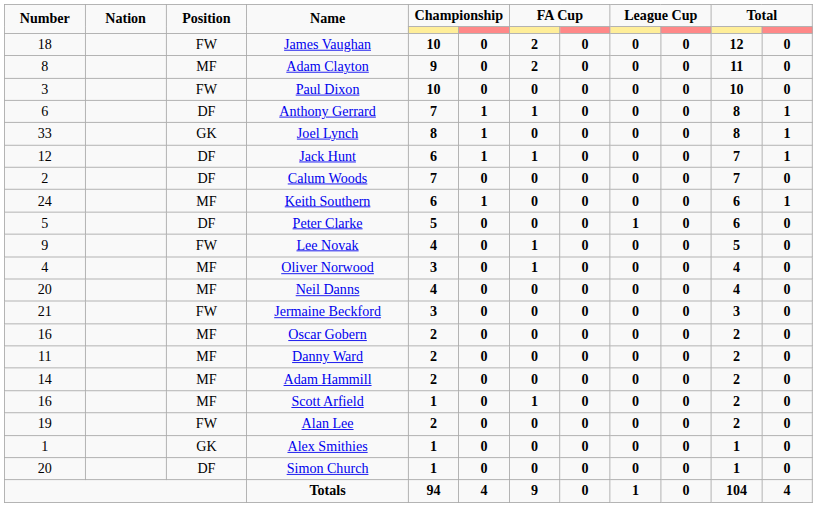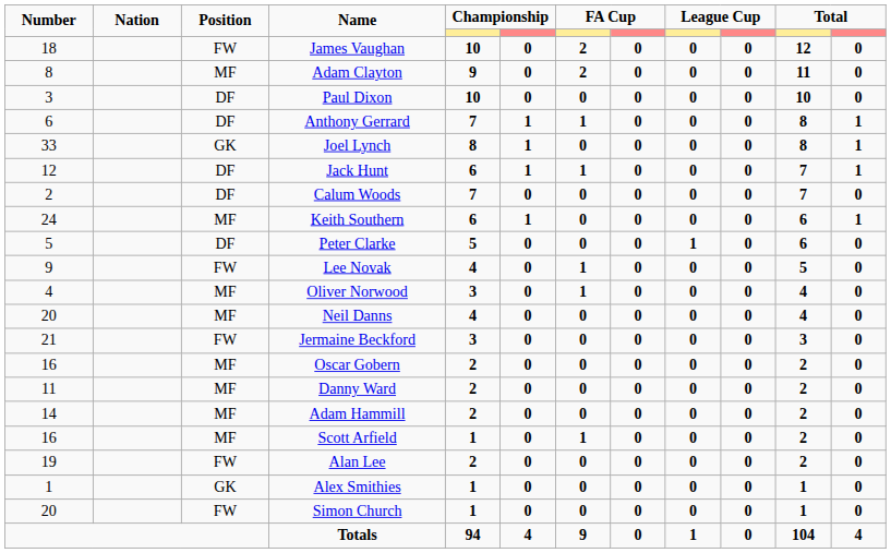 <table class="wikitable" style="font-size: 100%; text-align: center;">
 <tr>
 <td rowspan="2" width="10%" align="center"><strong>Number</strong></td>
 <td rowspan="2" width="10%" align="center"><strong>Nation</strong></td>
 <td rowspan="2" width="10%" align="center"><strong>Position</strong></td>
 <td rowspan="2" width="20%" align="center"><strong>Name</strong></td>
 <td colspan="2" align="center"><strong>Championship</strong></td>
 <td colspan="2" align="center"><strong>FA Cup</strong></td>
 <td colspan="2" align="center"><strong>League Cup</strong></td>
 <td colspan="2" align="center"><strong>Total</strong></td>
 </tr>
 <tr>
 <th width=50 style="background: #FFEE99"></th>
 <th width=50 style="background: #FF8888"></th>
 <th width=50 style="background: #FFEE99"></th>
 <th width=50 style="background: #FF8888"></th>
 <th width=50 style="background: #FFEE99"></th>
 <th width=50 style="background: #FF8888"></th>
 <th width=50 style="background: #FFEE99"></th>
 <th width=50 style="background: #FF8888"></th>
 </tr>
 <tr>
 <td>18</td>
 <td></td>
 <td>FW</td>
 <td><a href='#'>James Vaughan</a></td>
 <td><strong>10</strong></td>
 <td><strong>0</strong></td>
 <td><strong>2</strong></td>
 <td><strong>0</strong></td>
 <td><strong>0</strong></td>
 <td><strong>0</strong></td>
 <td><strong>12</strong></td>
 <td><strong>0</strong></td>
 </tr>
 <tr>
 <td>8</td>
 <td></td>
 <td>MF</td>
 <td><a href='#'>Adam Clayton</a></td>
 <td><strong>9</strong></td>
 <td><strong>0</strong></td>
 <td><strong>2</strong></td>
 <td><strong>0</strong></td>
 <td><strong>0</strong></td>
 <td><strong>0</strong></td>
 <td><strong>11</strong></td>
 <td><strong>0</strong></td>
 </tr>
 <tr>
 <td>3</td>
 <td></td>
-<td>FW</td>
+<td>DF</td>
 <td><a href='#'>Paul Dixon</a></td>
 <td><strong>10</strong></td>
 <td><strong>0</strong></td>
 <td><strong>0</strong></td>
 <td><strong>0</strong></td>
 <td><strong>0</strong></td>
 <td><strong>0</strong></td>
 <td><strong>10</strong></td>
 <td><strong>0</strong></td>
 </tr>
 <tr>
 <td>6</td>
 <td></td>
 <td>DF</td>
 <td><a href='#'>Anthony Gerrard</a></td>
 <td><strong>7</strong></td>
 <td><strong>1</strong></td>
 <td><strong>1</strong></td>
 <td><strong>0</strong></td>
 <td><strong>0</strong></td>
 <td><strong>0</strong></td>
 <td><strong>8</strong></td>
 <td><strong>1</strong></td>
 </tr>
 <tr>
 <td>33</td>
 <td></td>
 <td>GK</td>
 <td><a href='#'>Joel Lynch</a></td>
 <td><strong>8</strong></td>
 <td><strong>1</strong></td>
 <td><strong>0</strong></td>
 <td><strong>0</strong></td>
 <td><strong>0</strong></td>
 <td><strong>0</strong></td>
 <td><strong>8</strong></td>
 <td><strong>1</strong></td>
 </tr>
 <tr>
 <td>12</td>
 <td></td>
 <td>DF</td>
 <td><a href='#'>Jack Hunt</a></td>
 <td><strong>6</strong></td>
 <td><strong>1</strong></td>
 <td><strong>1</strong></td>
 <td><strong>0</strong></td>
 <td><strong>0</strong></td>
 <td><strong>0</strong></td>
 <td><strong>7</strong></td>
 <td><strong>1</strong></td>
 </tr>
 <tr>
 <td>2</td>
 <td></td>
 <td>DF</td>
 <td><a href='#'>Calum Woods</a></td>
 <td><strong>7</strong></td>
 <td><strong>0</strong></td>
 <td><strong>0</strong></td>
 <td><strong>0</strong></td>
 <td><strong>0</strong></td>
 <td><strong>0</strong></td>
 <td><strong>7</strong></td>
 <td><strong>0</strong></td>
 </tr>
 <tr>
 <td>24</td>
 <td></td>
 <td>MF</td>
 <td><a href='#'>Keith Southern</a></td>
 <td><strong>6</strong></td>
 <td><strong>1</strong></td>
 <td><strong>0</strong></td>
 <td><strong>0</strong></td>
 <td><strong>0</strong></td>
 <td><strong>0</strong></td>
 <td><strong>6</strong></td>
 <td><strong>1</strong></td>
 </tr>
 <tr>
 <td>5</td>
 <td></td>
 <td>DF</td>
 <td><a href='#'>Peter Clarke</a></td>
 <td><strong>5</strong></td>
 <td><strong>0</strong></td>
 <td><strong>0</strong></td>
 <td><strong>0</strong></td>
 <td><strong>1</strong></td>
 <td><strong>0</strong></td>
 <td><strong>6</strong></td>
 <td><strong>0</strong></td>
 </tr>
 <tr>
 <td>9</td>
 <td></td>
 <td>FW</td>
 <td><a href='#'>Lee Novak</a></td>
 <td><strong>4</strong></td>
 <td><strong>0</strong></td>
 <td><strong>1</strong></td>
 <td><strong>0</strong></td>
 <td><strong>0</strong></td>
 <td><strong>0</strong></td>
 <td><strong>5</strong></td>
 <td><strong>0</strong></td>
 </tr>
 <tr>
 <td>4</td>
 <td></td>
 <td>MF</td>
 <td><a href='#'>Oliver Norwood</a></td>
 <td><strong>3</strong></td>
 <td><strong>0</strong></td>
 <td><strong>1</strong></td>
 <td><strong>0</strong></td>
 <td><strong>0</strong></td>
 <td><strong>0</strong></td>
 <td><strong>4</strong></td>
 <td><strong>0</strong></td>
 </tr>
 <tr>
 <td>20</td>
 <td></td>
 <td>MF</td>
 <td><a href='#'>Neil Danns</a></td>
 <td><strong>4</strong></td>
 <td><strong>0</strong></td>
 <td><strong>0</strong></td>
 <td><strong>0</strong></td>
 <td><strong>0</strong></td>
 <td><strong>0</strong></td>
 <td><strong>4</strong></td>
 <td><strong>0</strong></td>
 </tr>
 <tr>
 <td>21</td>
 <td></td>
 <td>FW</td>
 <td><a href='#'>Jermaine Beckford</a></td>
 <td><strong>3</strong></td>
 <td><strong>0</strong></td>
 <td><strong>0</strong></td>
 <td><strong>0</strong></td>
 <td><strong>0</strong></td>
 <td><strong>0</strong></td>
 <td><strong>3</strong></td>
 <td><strong>0</strong></td>
 </tr>
 <tr>
 <td>16</td>
 <td></td>
 <td>MF</td>
 <td><a href='#'>Oscar Gobern</a></td>
 <td><strong>2</strong></td>
 <td><strong>0</strong></td>
 <td><strong>0</strong></td>
 <td><strong>0</strong></td>
 <td><strong>0</strong></td>
 <td><strong>0</strong></td>
 <td><strong>2</strong></td>
 <td><strong>0</strong></td>
 </tr>
 <tr>
 <td>11</td>
 <td></td>
 <td>MF</td>
 <td><a href='#'>Danny Ward</a></td>
 <td><strong>2</strong></td>
 <td><strong>0</strong></td>
 <td><strong>0</strong></td>
 <td><strong>0</strong></td>
 <td><strong>0</strong></td>
 <td><strong>0</strong></td>
 <td><strong>2</strong></td>
 <td><strong>0</strong></td>
 </tr>
 <tr>
 <td>14</td>
 <td></td>
 <td>MF</td>
 <td><a href='#'>Adam Hammill</a></td>
 <td><strong>2</strong></td>
 <td><strong>0</strong></td>
 <td><strong>0</strong></td>
 <td><strong>0</strong></td>
 <td><strong>0</strong></td>
 <td><strong>0</strong></td>
 <td><strong>2</strong></td>
 <td><strong>0</strong></td>
 </tr>
 <tr>
 <td>16</td>
 <td></td>
 <td>MF</td>
 <td><a href='#'>Scott Arfield</a></td>
 <td><strong>1</strong></td>
 <td><strong>0</strong></td>
 <td><strong>1</strong></td>
 <td><strong>0</strong></td>
 <td><strong>0</strong></td>
 <td><strong>0</strong></td>
 <td><strong>2</strong></td>
 <td><strong>0</strong></td>
 </tr>
 <tr>
 <td>19</td>
 <td></td>
 <td>FW</td>
 <td><a href='#'>Alan Lee</a></td>
 <td><strong>2</strong></td>
 <td><strong>0</strong></td>
 <td><strong>0</strong></td>
 <td><strong>0</strong></td>
 <td><strong>0</strong></td>
 <td><strong>0</strong></td>
 <td><strong>2</strong></td>
 <td><strong>0</strong></td>
 </tr>
 <tr>
 <td>1</td>
 <td></td>
 <td>GK</td>
 <td><a href='#'>Alex Smithies</a></td>
 <td><strong>1</strong></td>
 <td><strong>0</strong></td>
 <td><strong>0</strong></td>
 <td><strong>0</strong></td>
 <td><strong>0</strong></td>
 <td><strong>0</strong></td>
 <td><strong>1</strong></td>
 <td><strong>0</strong></td>
 </tr>
 <tr>
 <td>20</td>
 <td></td>
-<td>DF</td>
+<td>FW</td>
 <td><a href='#'>Simon Church</a></td>
 <td><strong>1</strong></td>
 <td><strong>0</strong></td>
 <td><strong>0</strong></td>
 <td><strong>0</strong></td>
 <td><strong>0</strong></td>
 <td><strong>0</strong></td>
 <td><strong>1</strong></td>
 <td><strong>0</strong></td>
 </tr>
 <tr>
 <td colspan="3"></td>
 <td><strong>Totals</strong></td>
 <td><strong>94</strong></td>
 <td><strong>4</strong></td>
 <td><strong>9</strong></td>
 <td><strong>0</strong></td>
 <td><strong>1</strong></td>
 <td><strong>0</strong></td>
 <td><strong>104</strong></td>
 <td><strong>4</strong></td>
 </tr>
 </table>
